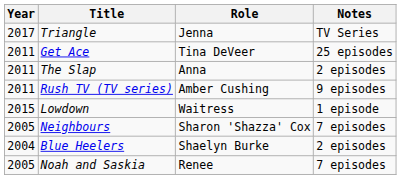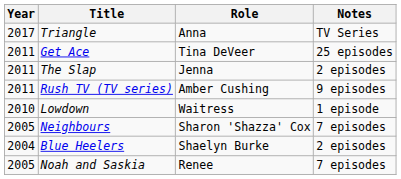 <table class="wikitable">
 <tr>
 <th>Year</th>
 <th>Title</th>
 <th>Role</th>
 <th>Notes</th>
 </tr>
 <tr>
 <td>2017</td>
 <td><em>Triangle</em></td>
-<td>Jenna</td>
+<td>Anna</td>
 <td>TV Series</td>
 </tr>
 <tr>
 <td>2011</td>
 <td><em><a href='#'>Get Ace</a></em></td>
 <td>Tina DeVeer</td>
 <td>25 episodes</td>
 </tr>
 <tr>
 <td>2011</td>
 <td><em>The Slap</em></td>
-<td>Anna</td>
+<td>Jenna</td>
 <td>2 episodes</td>
 </tr>
 <tr>
 <td>2011</td>
 <td><em><a href='#'>Rush TV (TV series)</a></em></td>
 <td>Amber Cushing</td>
 <td>9 episodes</td>
 </tr>
 <tr>
-<td>2015</td>
+<td>2010</td>
 <td><em>Lowdown</em></td>
 <td>Waitress</td>
 <td>1 episode</td>
 </tr>
 <tr>
 <td>2005</td>
 <td><em><a href='#'>Neighbours</a></em></td>
 <td>Sharon 'Shazza' Cox</td>
 <td>7 episodes</td>
 </tr>
 <tr>
 <td>2004</td>
 <td><em><a href='#'>Blue Heelers</a></em></td>
 <td>Shaelyn Burke</td>
 <td>2 episodes</td>
 </tr>
 <tr>
 <td>2005</td>
 <td><em>Noah and Saskia</em></td>
 <td>Renee</td>
 <td>7 episodes</td>
 </tr>
 </table>
